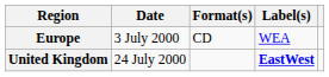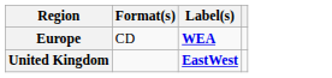 <table class="wikitable plainrowheaders">
 <tr>
 <th scope="col">Region</th>
-<th scope="col">Date</th>
 <th scope="col">Format(s)</th>
 <th scope="col">Label(s)</th>
 <th scope="col"></th>
 </tr>
 <tr>
 <th scope="row">Europe</th>
-<td>3 July 2000</td>
 <td>CD</td>
-<td><a href='#'>WEA</a></td>
+<td><strong><a href='#'>WEA</a></strong></td>
 <td align="center"></td>
 </tr>
 <tr>
 <th scope="row">United Kingdom</th>
-<td>24 July 2000</td>
 <td></td>
 <td><strong><a href='#'>EastWest</a></strong></td>
 <td align="center"></td>
 </tr>
 </table>
